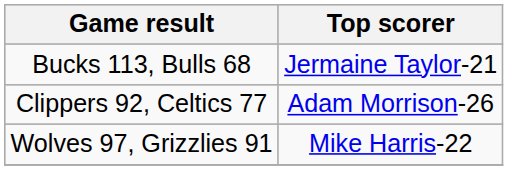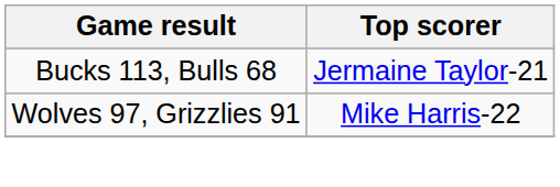 <table class="wikitable" style="text-align:center">
 <tr>
 <th>Game result</th>
 <th>Top scorer</th>
 </tr>
 <tr>
 <td>Bucks 113, Bulls 68</td>
 <td><a href='#'>Jermaine Taylor</a>-21</td>
 </tr>
 <tr>
-<td>Clippers 92, Celtics 77</td>
-<td><a href='#'>Adam Morrison</a>-26</td>
-</tr>
-<tr>
 <td>Wolves 97, Grizzlies 91</td>
 <td><a href='#'>Mike Harris</a>-22</td>
 </tr>
 <tr>
 </tr>
 </table>
